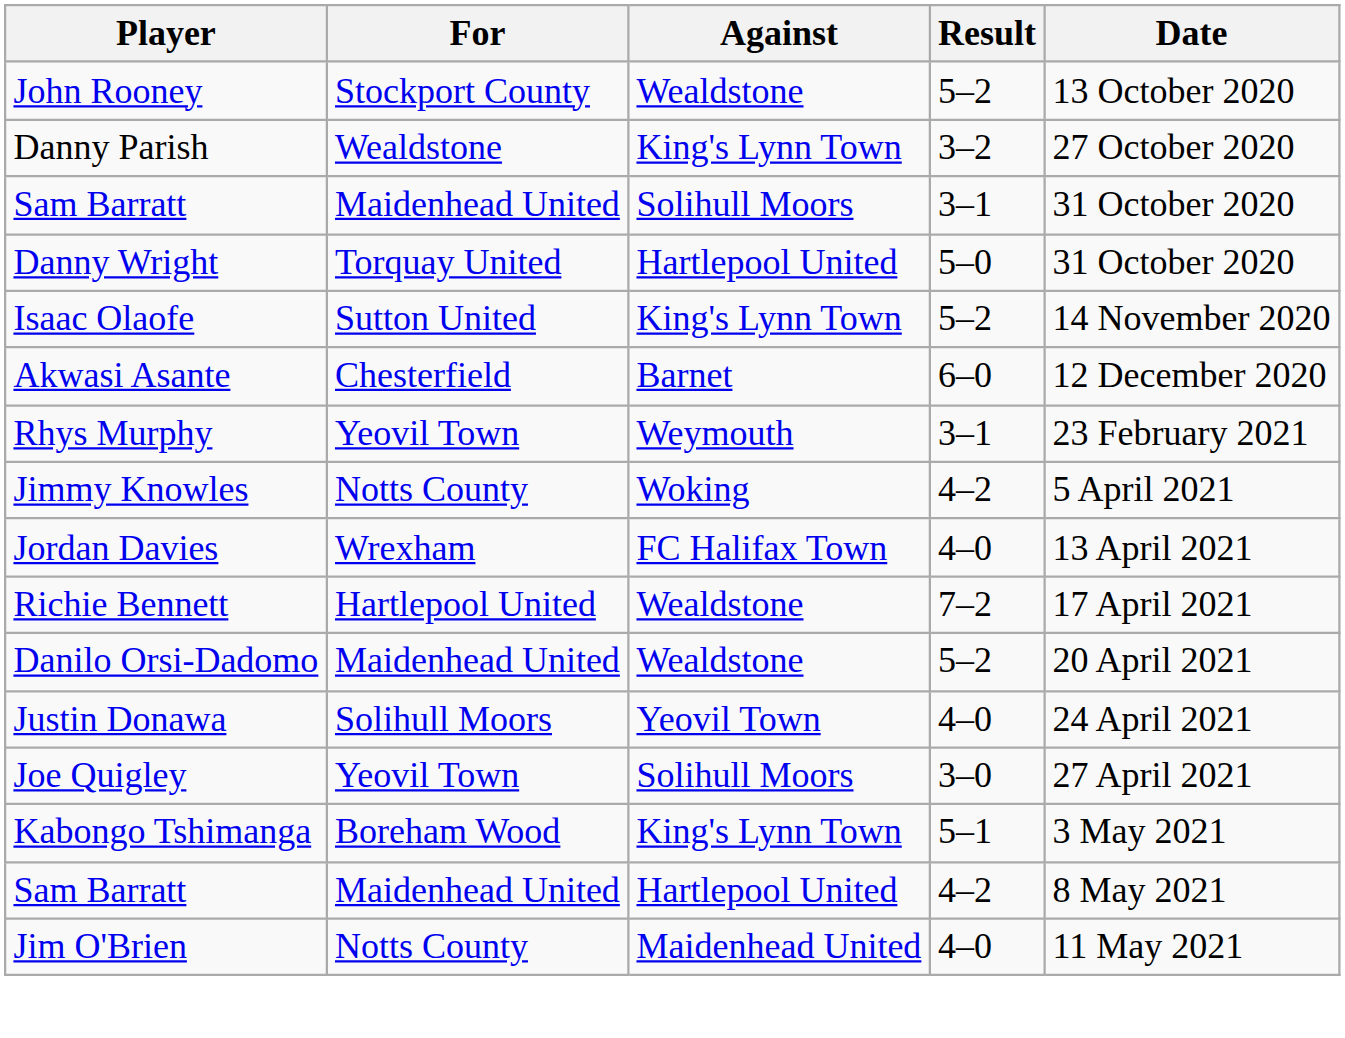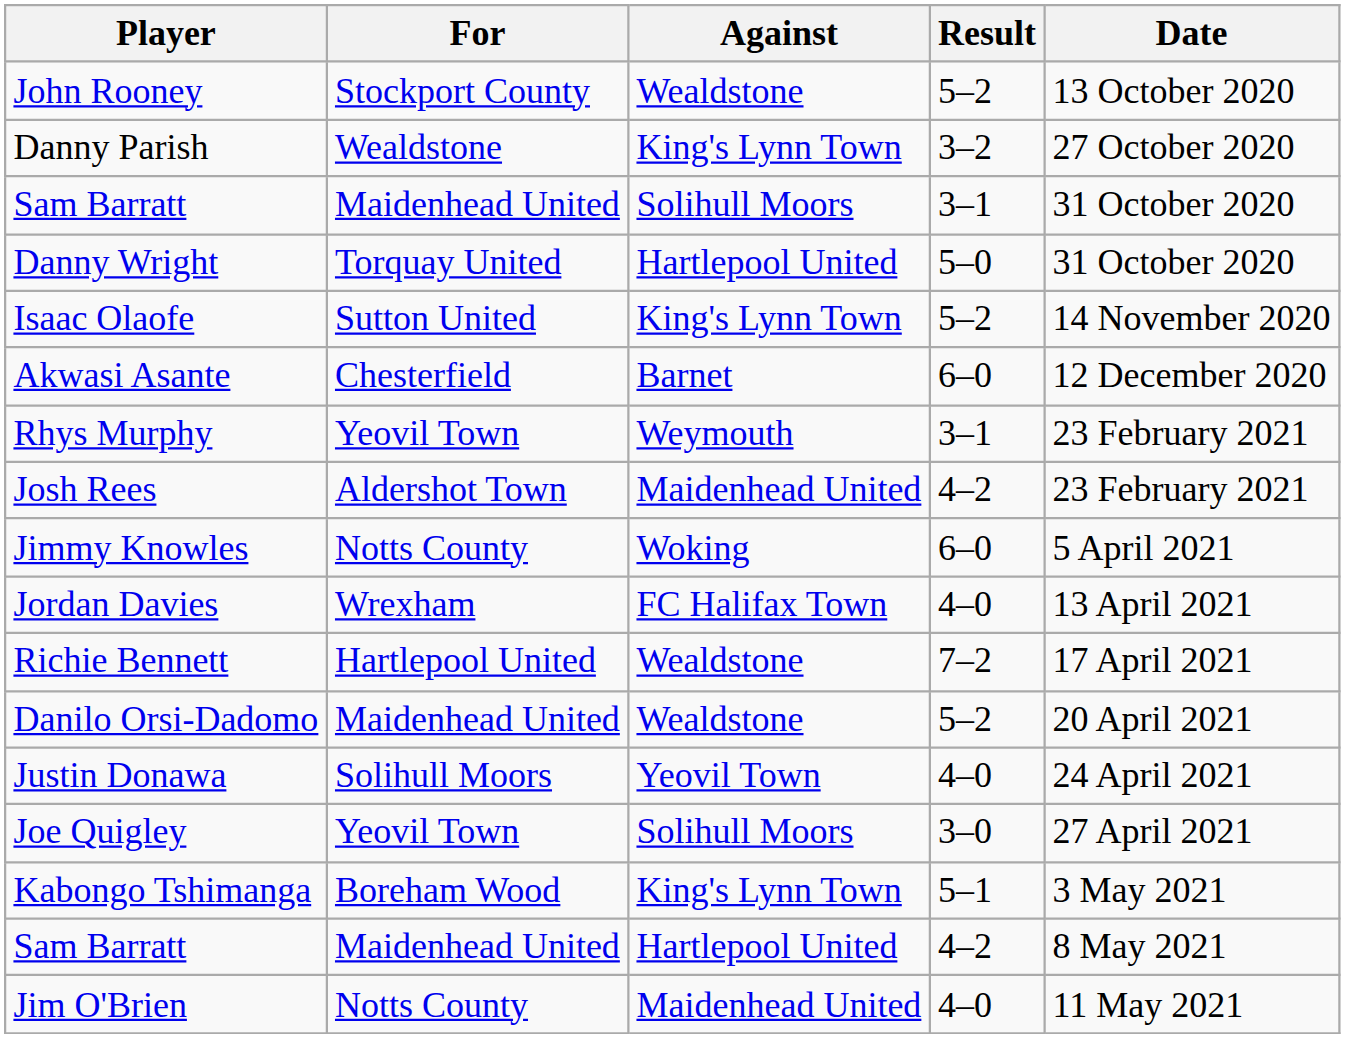 <table class="wikitable">
 <tr>
 <th>Player</th>
 <th>For</th>
 <th>Against</th>
 <th>Result</th>
 <th>Date</th>
 </tr>
 <tr>
 <td> <a href='#'>John Rooney</a></td>
 <td><a href='#'>Stockport County</a></td>
 <td><a href='#'>Wealdstone</a></td>
 <td>5–2</td>
 <td>13 October 2020</td>
 </tr>
 <tr>
 <td> Danny Parish</td>
 <td><a href='#'>Wealdstone</a></td>
 <td><a href='#'>King's Lynn Town</a></td>
 <td>3–2</td>
 <td>27 October 2020</td>
 </tr>
 <tr>
 <td> <a href='#'>Sam Barratt</a></td>
 <td><a href='#'>Maidenhead United</a></td>
 <td><a href='#'>Solihull Moors</a></td>
 <td>3–1</td>
 <td>31 October 2020</td>
 </tr>
 <tr>
 <td> <a href='#'>Danny Wright</a></td>
 <td><a href='#'>Torquay United</a></td>
 <td><a href='#'>Hartlepool United</a></td>
 <td>5–0</td>
 <td>31 October 2020</td>
 </tr>
 <tr>
 <td> <a href='#'>Isaac Olaofe</a></td>
 <td><a href='#'>Sutton United</a></td>
 <td><a href='#'>King's Lynn Town</a></td>
 <td>5–2</td>
 <td>14 November 2020</td>
 </tr>
 <tr>
 <td> <a href='#'>Akwasi Asante</a></td>
 <td><a href='#'>Chesterfield</a></td>
 <td><a href='#'>Barnet</a></td>
 <td>6–0</td>
 <td>12 December 2020</td>
 </tr>
 <tr>
 <td> <a href='#'>Rhys Murphy</a></td>
 <td><a href='#'>Yeovil Town</a></td>
 <td><a href='#'>Weymouth</a></td>
 <td>3–1</td>
 <td>23 February 2021</td>
 </tr>
 <tr>
+<td> <a href='#'>Josh Rees</a></td>
+<td><a href='#'>Aldershot Town</a></td>
+<td><a href='#'>Maidenhead United</a></td>
+<td>4–2</td>
+<td>23 February 2021</td>
+</tr>
+<tr>
 <td> <a href='#'>Jimmy Knowles</a></td>
 <td><a href='#'>Notts County</a></td>
 <td><a href='#'>Woking</a></td>
-<td>4–2</td>
+<td>6–0</td>
 <td>5 April 2021</td>
 </tr>
 <tr>
 <td> <a href='#'>Jordan Davies</a></td>
 <td><a href='#'>Wrexham</a></td>
 <td><a href='#'>FC Halifax Town</a></td>
 <td>4–0</td>
 <td>13 April 2021</td>
 </tr>
 <tr>
 <td> <a href='#'>Richie Bennett</a></td>
 <td><a href='#'>Hartlepool United</a></td>
 <td><a href='#'>Wealdstone</a></td>
 <td>7–2</td>
 <td>17 April 2021</td>
 </tr>
 <tr>
 <td> <a href='#'>Danilo Orsi-Dadomo</a></td>
 <td><a href='#'>Maidenhead United</a></td>
 <td><a href='#'>Wealdstone</a></td>
 <td>5–2</td>
 <td>20 April 2021</td>
 </tr>
 <tr>
 <td> <a href='#'>Justin Donawa</a></td>
 <td><a href='#'>Solihull Moors</a></td>
 <td><a href='#'>Yeovil Town</a></td>
 <td>4–0</td>
 <td>24 April 2021</td>
 </tr>
 <tr>
 <td> <a href='#'>Joe Quigley</a></td>
 <td><a href='#'>Yeovil Town</a></td>
 <td><a href='#'>Solihull Moors</a></td>
 <td>3–0</td>
 <td>27 April 2021</td>
 </tr>
 <tr>
 <td> <a href='#'>Kabongo Tshimanga</a></td>
 <td><a href='#'>Boreham Wood</a></td>
 <td><a href='#'>King's Lynn Town</a></td>
 <td>5–1</td>
 <td>3 May 2021</td>
 </tr>
 <tr>
 <td> <a href='#'>Sam Barratt</a></td>
 <td><a href='#'>Maidenhead United</a></td>
 <td><a href='#'>Hartlepool United</a></td>
 <td>4–2</td>
 <td>8 May 2021</td>
 </tr>
 <tr>
 <td> <a href='#'>Jim O'Brien</a></td>
 <td><a href='#'>Notts County</a></td>
 <td><a href='#'>Maidenhead United</a></td>
 <td>4–0</td>
 <td>11 May 2021</td>
 </tr>
 </table>
